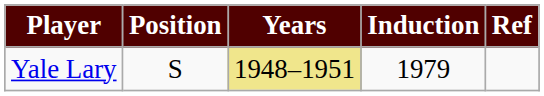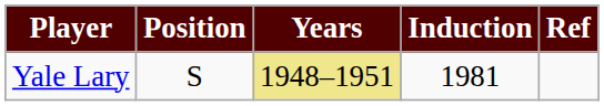 <table class="wikitable" style="text-align:center">
 <tr>
 <th style="background: #500000; color:white;">Player</th>
 <th style="background: #500000; color:white;">Position</th>
 <th style="background: #500000; color:white;">Years</th>
 <th style="background: #500000; color:white;">Induction</th>
 <th style="background: #500000; color:white;">Ref</th>
 </tr>
 <tr>
 <td><a href='#'>Yale Lary</a></td>
 <td>S</td>
 <td style="background: khaki;">1948–1951</td>
-<td>1979</td>
+<td>1981</td>
 <td></td>
 </tr>
 </table>
